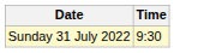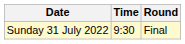 <table class="wikitable">
 <tr>
 <th>Date</th>
 <th>Time</th>
+<th>Round</th>
 </tr>
 <tr>
 <td style=background:lemonchiffon>Sunday 31 July 2022</td>
 <td style=background:lemonchiffon>9:30</td>
+<td style=background:lemonchiffon>Final</td>
 </tr>
 </table>
